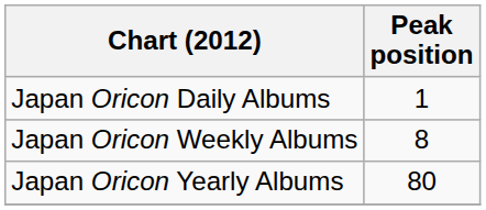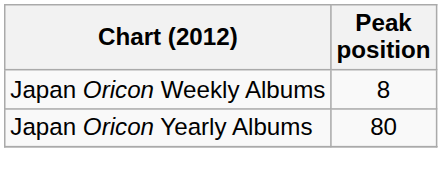 <table class="wikitable">
 <tr>
 <th align="left">Chart (2012)</th>
 <th align="center">Peak<br>position</th>
-</tr>
-<tr>
-<td>Japan <em>Oricon</em> Daily Albums</td>
-<td align="center">1</td>
 </tr>
 <tr>
 <td>Japan <em>Oricon</em> Weekly Albums</td>
 <td align="center">8</td>
 </tr>
 <tr>
 <td>Japan <em>Oricon</em> Yearly Albums</td>
 <td align="center">80</td>
 </tr>
 <tr>
 </tr>
 </table>
